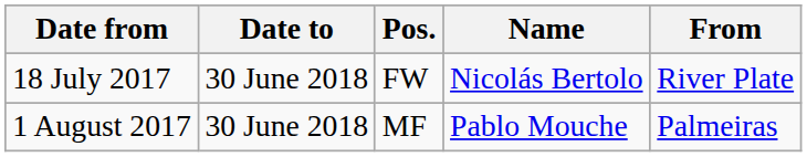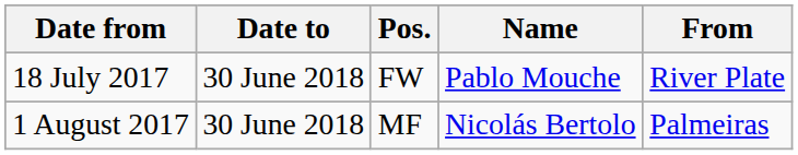 <table class="wikitable">
 <tr>
 <th>Date from</th>
 <th>Date to</th>
 <th>Pos.</th>
 <th>Name</th>
 <th>From</th>
 </tr>
 <tr>
 <td>18 July 2017</td>
 <td>30 June 2018</td>
 <td>FW</td>
-<td> <a href='#'>Nicolás Bertolo</a></td>
+<td> <a href='#'>Pablo Mouche</a></td>
 <td> <a href='#'>River Plate</a></td>
 </tr>
 <tr>
 <td>1 August 2017</td>
 <td>30 June 2018</td>
 <td>MF</td>
-<td> <a href='#'>Pablo Mouche</a></td>
+<td> <a href='#'>Nicolás Bertolo</a></td>
 <td> <a href='#'>Palmeiras</a></td>
 </tr>
 </table>
